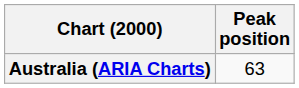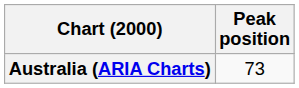 <table class="wikitable sortable plainrowheaders" style="text-align:center">
 <tr>
 <th scope="col">Chart (2000)</th>
 <th scope="col">Peak<br>position</th>
 </tr>
 <tr>
 <th scope="row">Australia (<a href='#'>ARIA Charts</a>)</th>
-<td>63</td>
+<td>73</td>
 </tr>
 </table>
